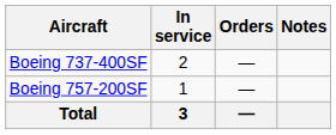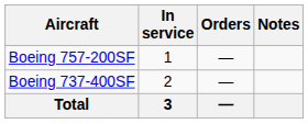 <table class="wikitable" style="margin:0.5em auto; text-align:center">
 <tr>
 <th>Aircraft</th>
 <th>In <br> service</th>
 <th>Orders</th>
 <th>Notes</th>
 </tr>
 <tr>
-<td><a href='#'>Boeing 737-400SF</a></td>
-<td>2</td>
+<td><a href='#'>Boeing 757-200SF</a></td>
+<td>1</td>
 <td>—</td>
 <td></td>
 </tr>
 <tr>
-<td><a href='#'>Boeing 757-200SF</a></td>
-<td>1</td>
+<td><a href='#'>Boeing 737-400SF</a></td>
+<td>2</td>
 <td>—</td>
 <td></td>
 </tr>
 <tr>
 <th>Total</th>
 <th>3</th>
 <th>—</th>
 <th></th>
 </tr>
 </table>
